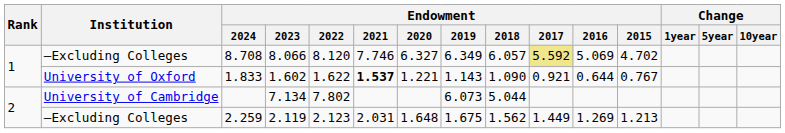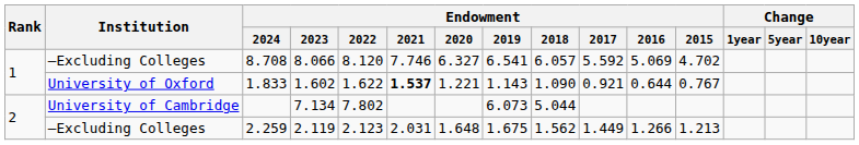 <table class="wikitable sortable col1center col12right col13right col14right col15right">
 <tr>
 <th rowspan=2 scope=col>Rank</th>
 <th rowspan=2 scope=col>Institution</th>
 <th colspan=10 scope=colgroup class=unsortable>Endowment <small></small></th>
 <th colspan=3 scope=colgroup class=unsortable>Change</th>
 </tr>
 <tr>
 <th scope=col><small>2024</small></th>
 <th scope=col><small>2023</small></th>
 <th scope=col><small>2022</small></th>
 <th scope=col><small>2021</small></th>
 <th scope=col><small>2020</small></th>
 <th scope=col><small>2019</small></th>
 <th scope=col><small>2018</small></th>
 <th scope=col><small>2017</small></th>
 <th scope=col><small>2016</small></th>
 <th scope=col><small>2015</small></th>
 <th scope=col><small>1year</small></th>
 <th scope=col><small>5year</small></th>
 <th scope=col><small>10year</small></th>
 </tr>
 <tr>
 <td rowspan=2>1</td>
 <td>—Excluding Colleges </td>
 <td>8.708</td>
 <td>8.066</td>
 <td>8.120</td>
 <td>7.746</td>
 <td>6.327</td>
-<td>6.349</td>
+<td>6.541</td>
 <td>6.057</td>
-<td style="background: khaki;">5.592</td>
+<td>5.592</td>
 <td>5.069</td>
 <td>4.702</td>
 <td></td>
 <td></td>
 <td></td>
 </tr>
 <tr>
 <td><a href='#'>University of Oxford</a></td>
 <td>1.833</td>
 <td>1.602</td>
 <td>1.622</td>
 <td><strong>1.537</strong></td>
 <td>1.221</td>
 <td>1.143</td>
 <td>1.090</td>
 <td>0.921</td>
 <td>0.644</td>
 <td>0.767</td>
 <td></td>
 <td></td>
 <td></td>
 </tr>
 <tr>
 <td rowspan=2>2</td>
 <td><a href='#'>University of Cambridge</a></td>
 <td></td>
 <td>7.134</td>
 <td>7.802</td>
 <td></td>
 <td></td>
 <td>6.073</td>
 <td>5.044</td>
 <td></td>
 <td></td>
 <td></td>
 <td></td>
 <td></td>
 <td></td>
 </tr>
 <tr>
 <td>—Excluding Colleges</td>
 <td>2.259</td>
 <td>2.119</td>
 <td>2.123</td>
 <td>2.031</td>
 <td>1.648</td>
 <td>1.675</td>
 <td>1.562</td>
 <td>1.449</td>
-<td>1.269</td>
+<td>1.266</td>
 <td>1.213</td>
 <td></td>
 <td></td>
 <td></td>
 </tr>
 </table>
